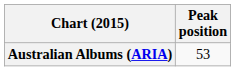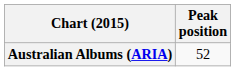 <table class="wikitable plainrowheaders" style="text-align:center">
 <tr>
 <th scope="col">Chart (2015)</th>
 <th scope="col">Peak<br>position</th>
 </tr>
 <tr>
 <th scope="row">Australian Albums (<a href='#'>ARIA</a>)</th>
-<td>53</td>
+<td>52</td>
 </tr>
 </table>
